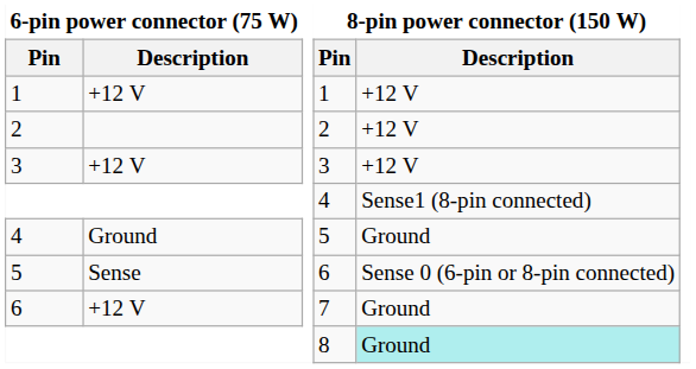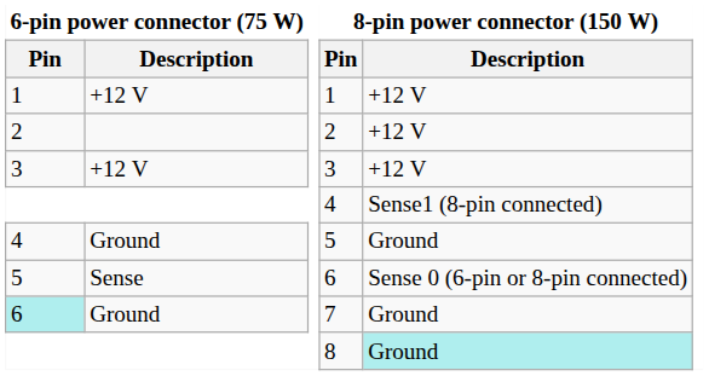 <table class="wikitable" style="border:0">
 <tr>
 <th colspan=2 style="background:white; border:0">6-pin power connector (75 W)</th>
 <td rowspan=10 style="border:0; background:white"></td>
 <th colspan=2 style="background:white; border:0">8-pin power connector (150 W)</th>
 <td rowspan=10 style="border:0;background:white"><br><br></td>
 </tr>
 <tr>
 <th>Pin</th>
 <th>Description</th>
 <th>Pin</th>
 <th>Description</th>
 </tr>
 <tr>
 <td>1</td>
 <td>+12 V</td>
 <td>1</td>
 <td>+12 V</td>
 </tr>
 <tr>
 <td>2</td>
 <td></td>
 <td>2</td>
 <td>+12 V</td>
 </tr>
 <tr>
 <td>3</td>
 <td>+12 V</td>
 <td>3</td>
 <td>+12 V</td>
 </tr>
 <tr>
 <td colspan=2 style="background:white; border:0"></td>
 <td>4</td>
 <td>Sense1 (8-pin connected)</td>
 </tr>
 <tr>
 <td>4</td>
 <td>Ground</td>
 <td>5</td>
 <td>Ground</td>
 </tr>
 <tr>
 <td>5</td>
 <td>Sense</td>
 <td>6</td>
 <td>Sense 0 (6-pin or 8-pin connected)</td>
 </tr>
 <tr>
-<td>6</td>
-<td>+12 V</td>
+<td style="background: paleturquoise;">6</td>
+<td>Ground</td>
 <td>7</td>
 <td>Ground</td>
 </tr>
 <tr>
 <td colspan=2 style="background:white; border:0"></td>
 <td>8</td>
 <td style="background: paleturquoise;">Ground</td>
 </tr>
 </table>
